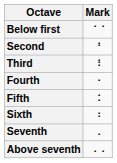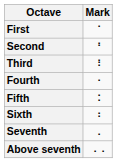 <table class="wikitable plainrowheaders" style="text-align: center;">
 <tr>
 <th scope="col">Octave</th>
 <th scope="col">Mark</th>
 </tr>
 <tr>
-<th scope="row" style="text-align: left;">Below first</th>
-<td>⠈⠈</td>
+<th scope="row" style="text-align: left;">First</th>
+<td>⠈</td>
 </tr>
 <tr>
 <th scope="row" style="text-align: left;">Second</th>
 <td>⠘</td>
 </tr>
 <tr>
 <th scope="row" style="text-align: left;">Third</th>
 <td>⠸</td>
 </tr>
 <tr>
 <th scope="row" style="text-align: left;">Fourth</th>
 <td>⠐</td>
 </tr>
 <tr>
 <th scope="row" style="text-align: left;">Fifth</th>
 <td>⠨</td>
 </tr>
 <tr>
 <th scope="row" style="text-align: left;">Sixth</th>
 <td>⠰</td>
 </tr>
 <tr>
 <th scope="row" style="text-align: left;">Seventh</th>
 <td>⠠</td>
 </tr>
 <tr>
 <th scope="row" style="text-align: left;">Above seventh</th>
 <td>⠠⠠</td>
 </tr>
 </table>
